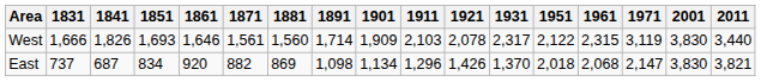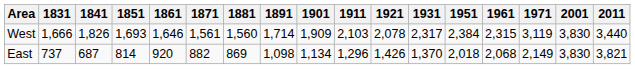 <table class="wikitable">
 <tr>
 <th>Area</th>
 <th>1831</th>
 <th>1841</th>
 <th>1851</th>
 <th>1861</th>
 <th>1871</th>
 <th>1881</th>
 <th>1891</th>
 <th>1901</th>
 <th>1911</th>
 <th>1921</th>
 <th>1931</th>
 <th>1951</th>
 <th>1961</th>
 <th>1971</th>
 <th>2001</th>
 <th>2011</th>
 </tr>
 <tr>
 <td>West</td>
 <td>1,666</td>
 <td>1,826</td>
 <td>1,693</td>
 <td>1,646</td>
 <td>1,561</td>
 <td>1,560</td>
 <td>1,714</td>
 <td>1,909</td>
 <td>2,103</td>
 <td>2,078</td>
 <td>2,317</td>
-<td>2,122</td>
+<td>2,384</td>
 <td>2,315</td>
 <td>3,119</td>
 <td>3,830</td>
 <td>3,440</td>
 </tr>
 <tr>
 <td>East</td>
 <td>737</td>
 <td>687</td>
-<td>834</td>
+<td>814</td>
 <td>920</td>
 <td>882</td>
 <td>869</td>
 <td>1,098</td>
 <td>1,134</td>
 <td>1,296</td>
 <td>1,426</td>
 <td>1,370</td>
 <td>2,018</td>
 <td>2,068</td>
-<td>2,147</td>
+<td>2,149</td>
 <td>3,830</td>
 <td>3,821</td>
 </tr>
 </table>
